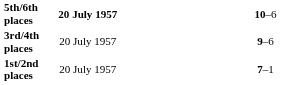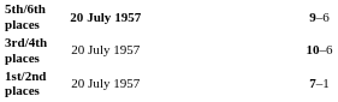 <table style="text-align:center" width=550>
 <tr>
 <th width=10%></th>
 <th width=25%></th>
 <th width=30%></th>
 <th width=10%></th>
 <th width=30%></th>
 <th width=5%></th>
 </tr>
 <tr>
 <td align="left"><strong>5th/6th places</strong></td>
 <td><strong>20 July 1957</strong></td>
 <td align="right"><strong></strong></td>
-<td><strong>10</strong>–6</td>
+<td><strong>9</strong>–6</td>
 <td align="left"></td>
 </tr>
 <tr>
 <td align="left"><strong>3rd/4th places</strong></td>
 <td>20 July 1957</td>
 <td align="right"><strong></strong></td>
-<td><strong>9</strong>–6</td>
+<td><strong>10</strong>–6</td>
 <td align="left"></td>
 </tr>
 <tr>
 <td align="left"><strong>1st/2nd places</strong></td>
 <td>20 July 1957</td>
 <td align="right"><strong></strong></td>
 <td><strong>7</strong>–1</td>
 <td align="left"></td>
 </tr>
 </table>
